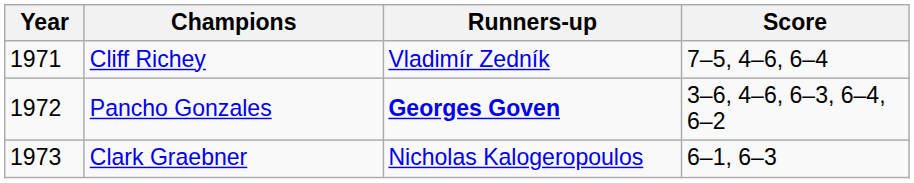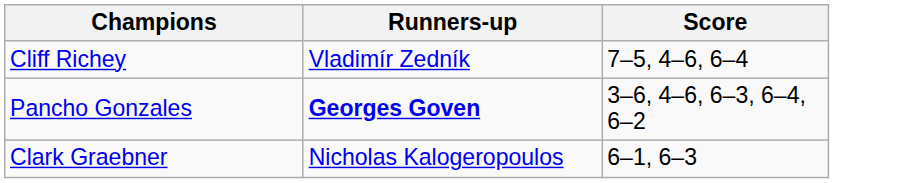 <table class=wikitable>
 <tr>
-<th style="width:48px">Year</th>
 <th style="width:200px">Champions</th>
 <th style="width:200px">Runners-up</th>
 <th style="width:150px" class="unsortable">Score</th>
 </tr>
 <tr>
-<td>1971 </td>
 <td> <a href='#'>Cliff Richey</a></td>
 <td> <a href='#'>Vladimír Zedník</a></td>
 <td>7–5, 4–6, 6–4</td>
 </tr>
 <tr>
-<td>1972</td>
 <td> <a href='#'>Pancho Gonzales</a></td>
 <td><strong> <a href='#'>Georges Goven</a></strong></td>
 <td>3–6, 4–6, 6–3, 6–4, 6–2</td>
 </tr>
 <tr>
-<td>1973</td>
 <td> <a href='#'>Clark Graebner</a></td>
 <td> <a href='#'>Nicholas Kalogeropoulos</a></td>
 <td>6–1, 6–3</td>
 </tr>
 </table>
